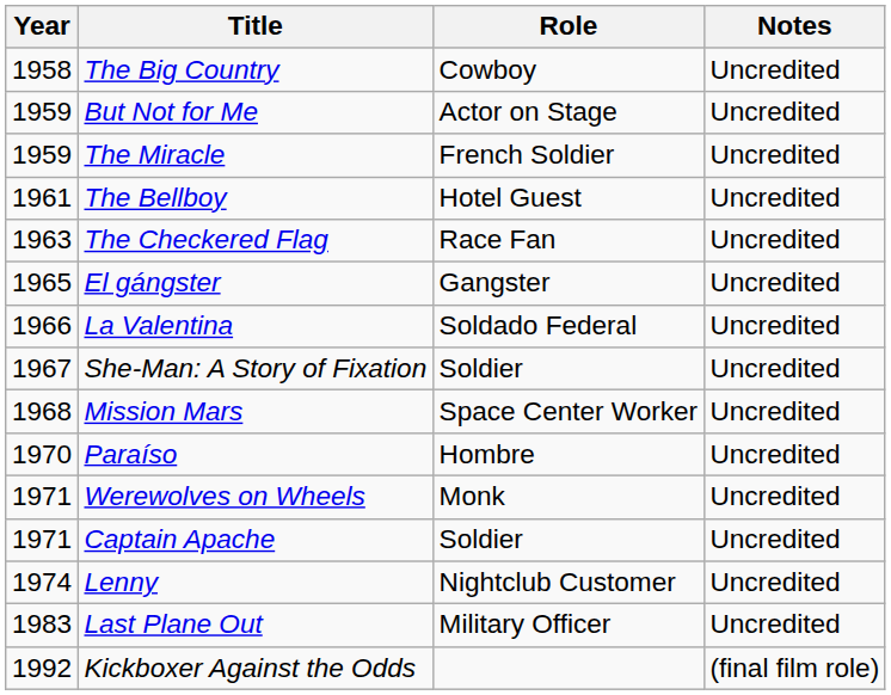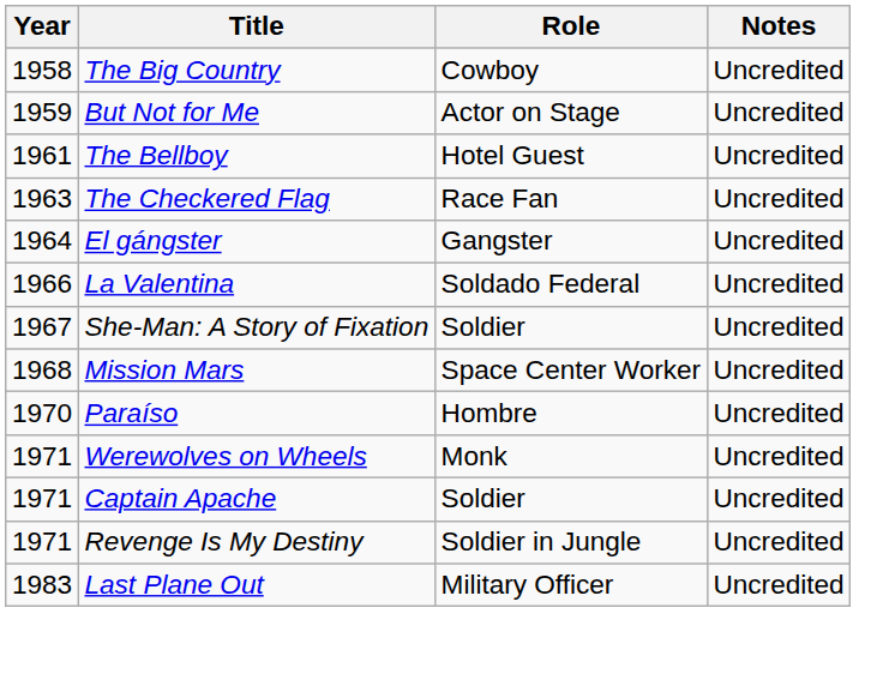 <table class="wikitable">
 <tr>
 <th>Year</th>
 <th>Title</th>
 <th>Role</th>
 <th>Notes</th>
 </tr>
 <tr>
 <td>1958</td>
 <td><em><a href='#'>The Big Country</a></em></td>
 <td>Cowboy</td>
 <td>Uncredited</td>
 </tr>
 <tr>
 <td>1959</td>
 <td><em><a href='#'>But Not for Me</a></em></td>
 <td>Actor on Stage</td>
 <td>Uncredited</td>
 </tr>
 <tr>
-<td>1959</td>
-<td><em><a href='#'>The Miracle</a></em></td>
-<td>French Soldier</td>
-<td>Uncredited</td>
-</tr>
-<tr>
 <td>1961</td>
 <td><em><a href='#'>The Bellboy</a></em></td>
 <td>Hotel Guest</td>
 <td>Uncredited</td>
 </tr>
 <tr>
 <td>1963</td>
 <td><em><a href='#'>The Checkered Flag</a></em></td>
 <td>Race Fan</td>
 <td>Uncredited</td>
 </tr>
 <tr>
-<td>1965</td>
+<td>1964</td>
 <td><em><a href='#'>El gángster</a></em></td>
 <td>Gangster</td>
 <td>Uncredited</td>
 </tr>
 <tr>
 <td>1966</td>
 <td><em><a href='#'>La Valentina</a></em></td>
 <td>Soldado Federal</td>
 <td>Uncredited</td>
 </tr>
 <tr>
 <td>1967</td>
 <td><em>She-Man: A Story of Fixation</em></td>
 <td>Soldier</td>
 <td>Uncredited</td>
 </tr>
 <tr>
 <td>1968</td>
 <td><em><a href='#'>Mission Mars</a></em></td>
 <td>Space Center Worker</td>
 <td>Uncredited</td>
 </tr>
 <tr>
 <td>1970</td>
 <td><em><a href='#'>Paraíso</a></em></td>
 <td>Hombre</td>
 <td>Uncredited</td>
 </tr>
 <tr>
 <td>1971</td>
 <td><em><a href='#'>Werewolves on Wheels</a></em></td>
 <td>Monk</td>
 <td>Uncredited</td>
 </tr>
 <tr>
 <td>1971</td>
 <td><em><a href='#'>Captain Apache</a></em></td>
 <td>Soldier</td>
 <td>Uncredited</td>
 </tr>
 <tr>
-<td>1974</td>
-<td><em><a href='#'>Lenny</a></em></td>
-<td>Nightclub Customer</td>
+<td>1971</td>
+<td><em>Revenge Is My Destiny</em></td>
+<td>Soldier in Jungle</td>
 <td>Uncredited</td>
 </tr>
 <tr>
 <td>1983</td>
 <td><em><a href='#'>Last Plane Out</a></em></td>
 <td>Military Officer</td>
 <td>Uncredited</td>
 </tr>
-<tr>
-<td>1992</td>
-<td><em>Kickboxer Against the Odds</em></td>
-<td></td>
-<td>(final film role)</td>
-</tr>
 </table>
